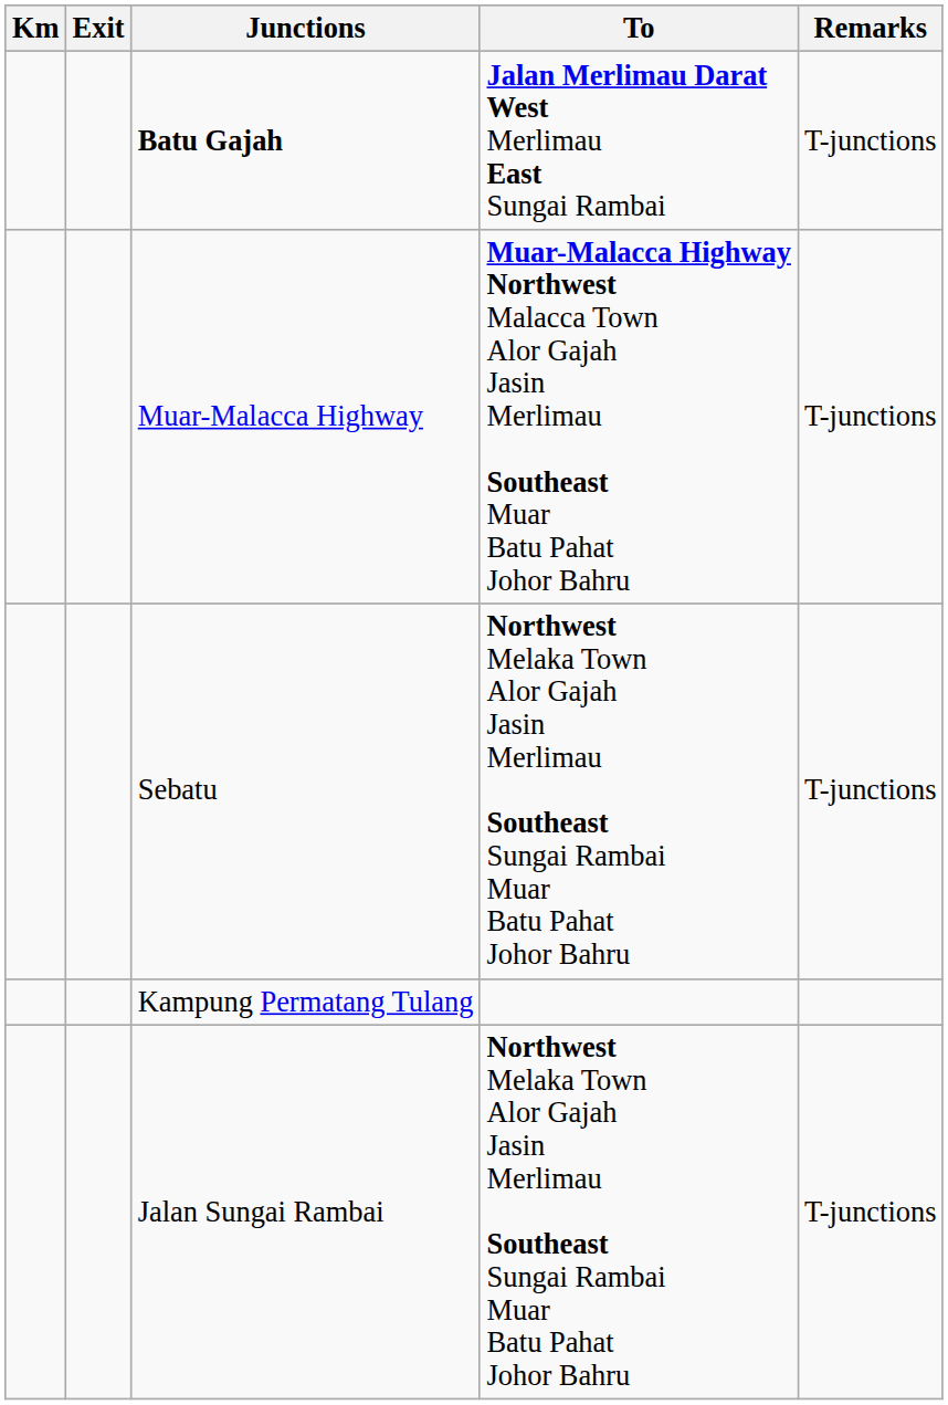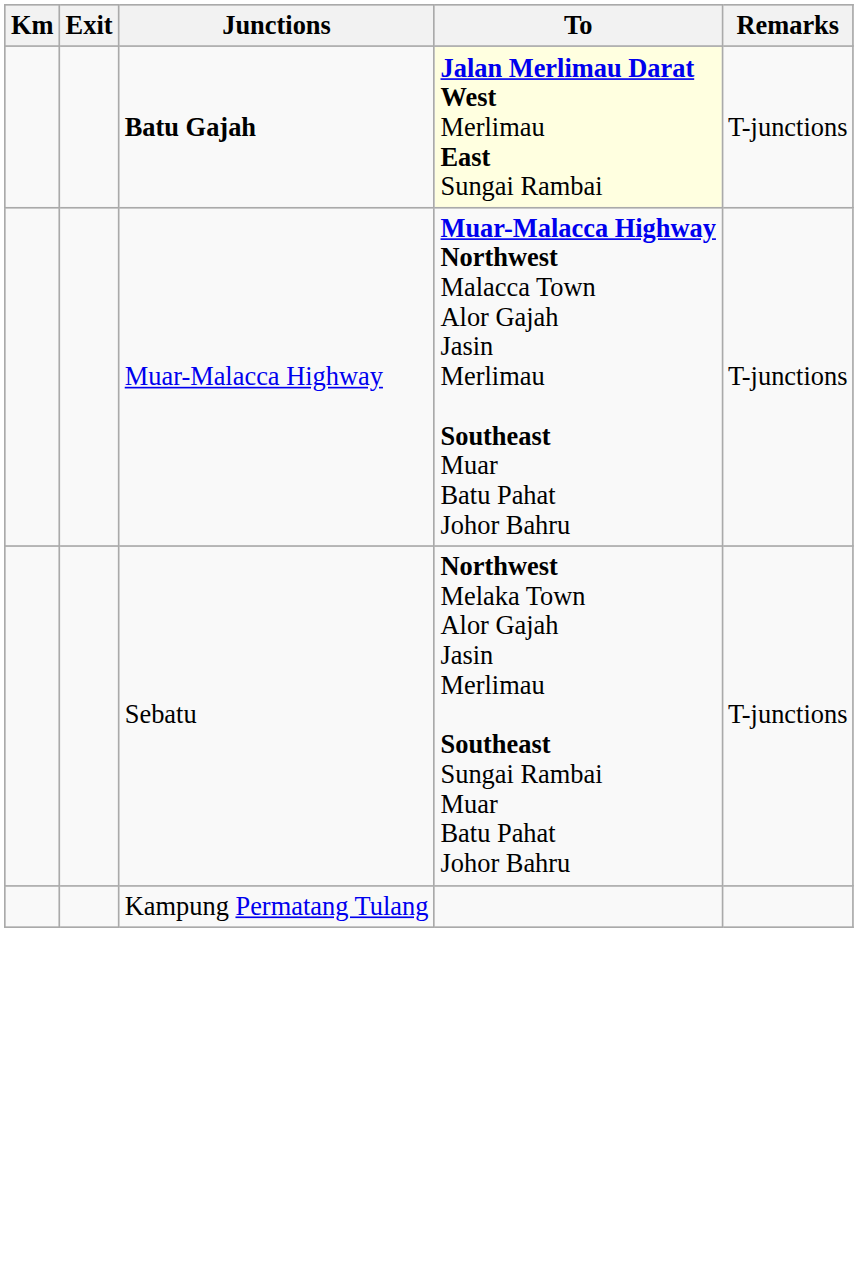 <table class="wikitable">
 <tr>
 <th>Km</th>
 <th>Exit</th>
 <th>Junctions</th>
 <th>To</th>
 <th>Remarks</th>
 </tr>
 <tr>
 <td></td>
 <td></td>
 <td><strong>Batu Gajah</strong></td>
-<td> <strong><a href='#'>Jalan Merlimau Darat</a></strong><br><strong>West</strong> <br>Merlimau<br><strong>East</strong><br>Sungai Rambai</td>
+<td style="background: lightyellow;"> <strong><a href='#'>Jalan Merlimau Darat</a></strong><br><strong>West</strong> <br>Merlimau<br><strong>East</strong><br>Sungai Rambai</td>
 <td>T-junctions</td>
 </tr>
 <tr>
 <td></td>
 <td></td>
 <td><a href='#'>Muar-Malacca Highway</a></td>
 <td> <strong><a href='#'>Muar-Malacca Highway</a></strong><br><strong>Northwest</strong><br> Malacca Town<br> Alor Gajah<br> Jasin<br>Merlimau<br><br><strong>Southeast</strong><br> Muar<br> Batu Pahat<br> Johor Bahru</td>
 <td>T-junctions</td>
 </tr>
 <tr>
 <td></td>
 <td></td>
 <td>Sebatu</td>
 <td><strong>Northwest</strong><br> Melaka Town<br> Alor Gajah<br> Jasin<br> Merlimau<br><br><strong>Southeast</strong><br> Sungai Rambai<br> Muar<br> Batu Pahat<br> Johor Bahru</td>
 <td>T-junctions</td>
 </tr>
 <tr>
 <td></td>
 <td></td>
 <td>Kampung <a href='#'>Permatang Tulang</a></td>
 <td></td>
 <td></td>
 </tr>
-<tr>
-<td></td>
-<td></td>
-<td>Jalan Sungai Rambai</td>
-<td><strong>Northwest</strong><br> Melaka Town<br> Alor Gajah<br> Jasin<br> Merlimau<br><br><strong>Southeast</strong><br> Sungai Rambai<br> Muar<br> Batu Pahat<br> Johor Bahru</td>
-<td>T-junctions</td>
-</tr>
 </table>
